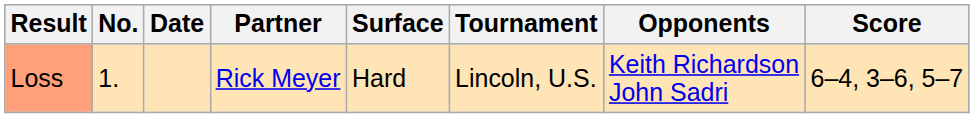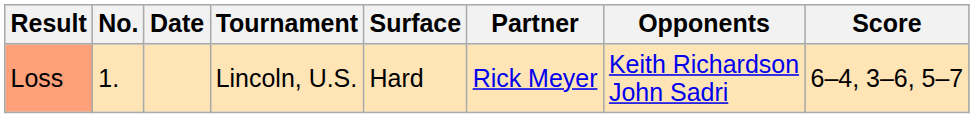 <table class="sortable wikitable">
 <tr>
 <th>Result</th>
 <th>No.</th>
 <th>Date</th>
+<th>Tournament</th>
+<th>Surface</th>
 <th>Partner</th>
-<th>Surface</th>
-<th>Tournament</th>
 <th>Opponents</th>
 <th class="unsortable">Score</th>
 </tr>
 <tr style="background:moccasin;">
 <td style="background:#ffa07a;">Loss</td>
 <td>1.</td>
 <td></td>
+<td>Lincoln, U.S.</td>
+<td>Hard</td>
 <td> <a href='#'>Rick Meyer</a></td>
-<td>Hard</td>
-<td>Lincoln, U.S.</td>
 <td> <a href='#'>Keith Richardson</a><br> <a href='#'>John Sadri</a></td>
 <td>6–4, 3–6, 5–7</td>
 </tr>
 </table>
